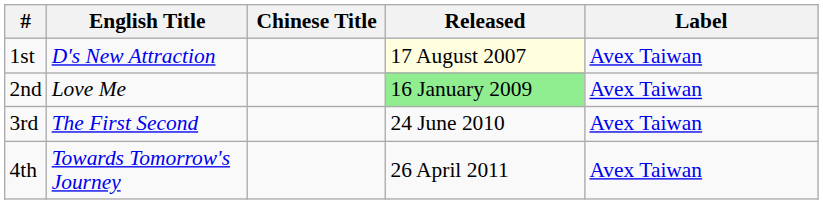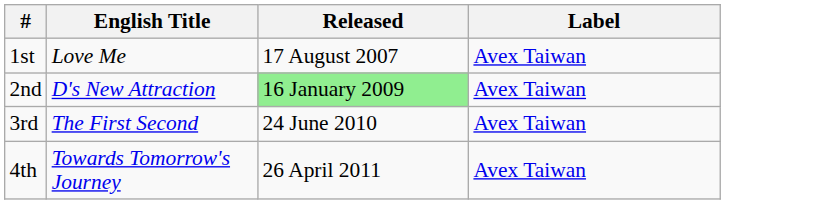 <table class="wikitable">
 <tr>
 <th>#</th>
 <th width="150px">English Title</th>
-<th width="100px">Chinese Title</th>
 <th width="150px">Released</th>
 <th width="180px">Label</th>
 </tr>
 <tr>
 <td>1st</td>
-<td><em><a href='#'>D's New Attraction</a></em></td>
-<td></td>
-<td style="background: lightyellow;">17 August 2007</td>
+<td><em>Love Me</em></td>
+<td>17 August 2007</td>
 <td><a href='#'>Avex Taiwan</a></td>
 </tr>
 <tr>
 <td>2nd</td>
-<td><em>Love Me</em></td>
-<td></td>
+<td><em><a href='#'>D's New Attraction</a></em></td>
 <td style="background: lightgreen;">16 January 2009</td>
 <td><a href='#'>Avex Taiwan</a></td>
 </tr>
 <tr>
 <td>3rd</td>
 <td><em><a href='#'>The First Second</a></em></td>
-<td></td>
 <td>24 June 2010</td>
 <td><a href='#'>Avex Taiwan</a></td>
 </tr>
 <tr>
 <td>4th</td>
 <td><em><a href='#'>Towards Tomorrow's Journey</a></em></td>
-<td></td>
 <td>26 April 2011</td>
 <td><a href='#'>Avex Taiwan</a></td>
 </tr>
 </table>
